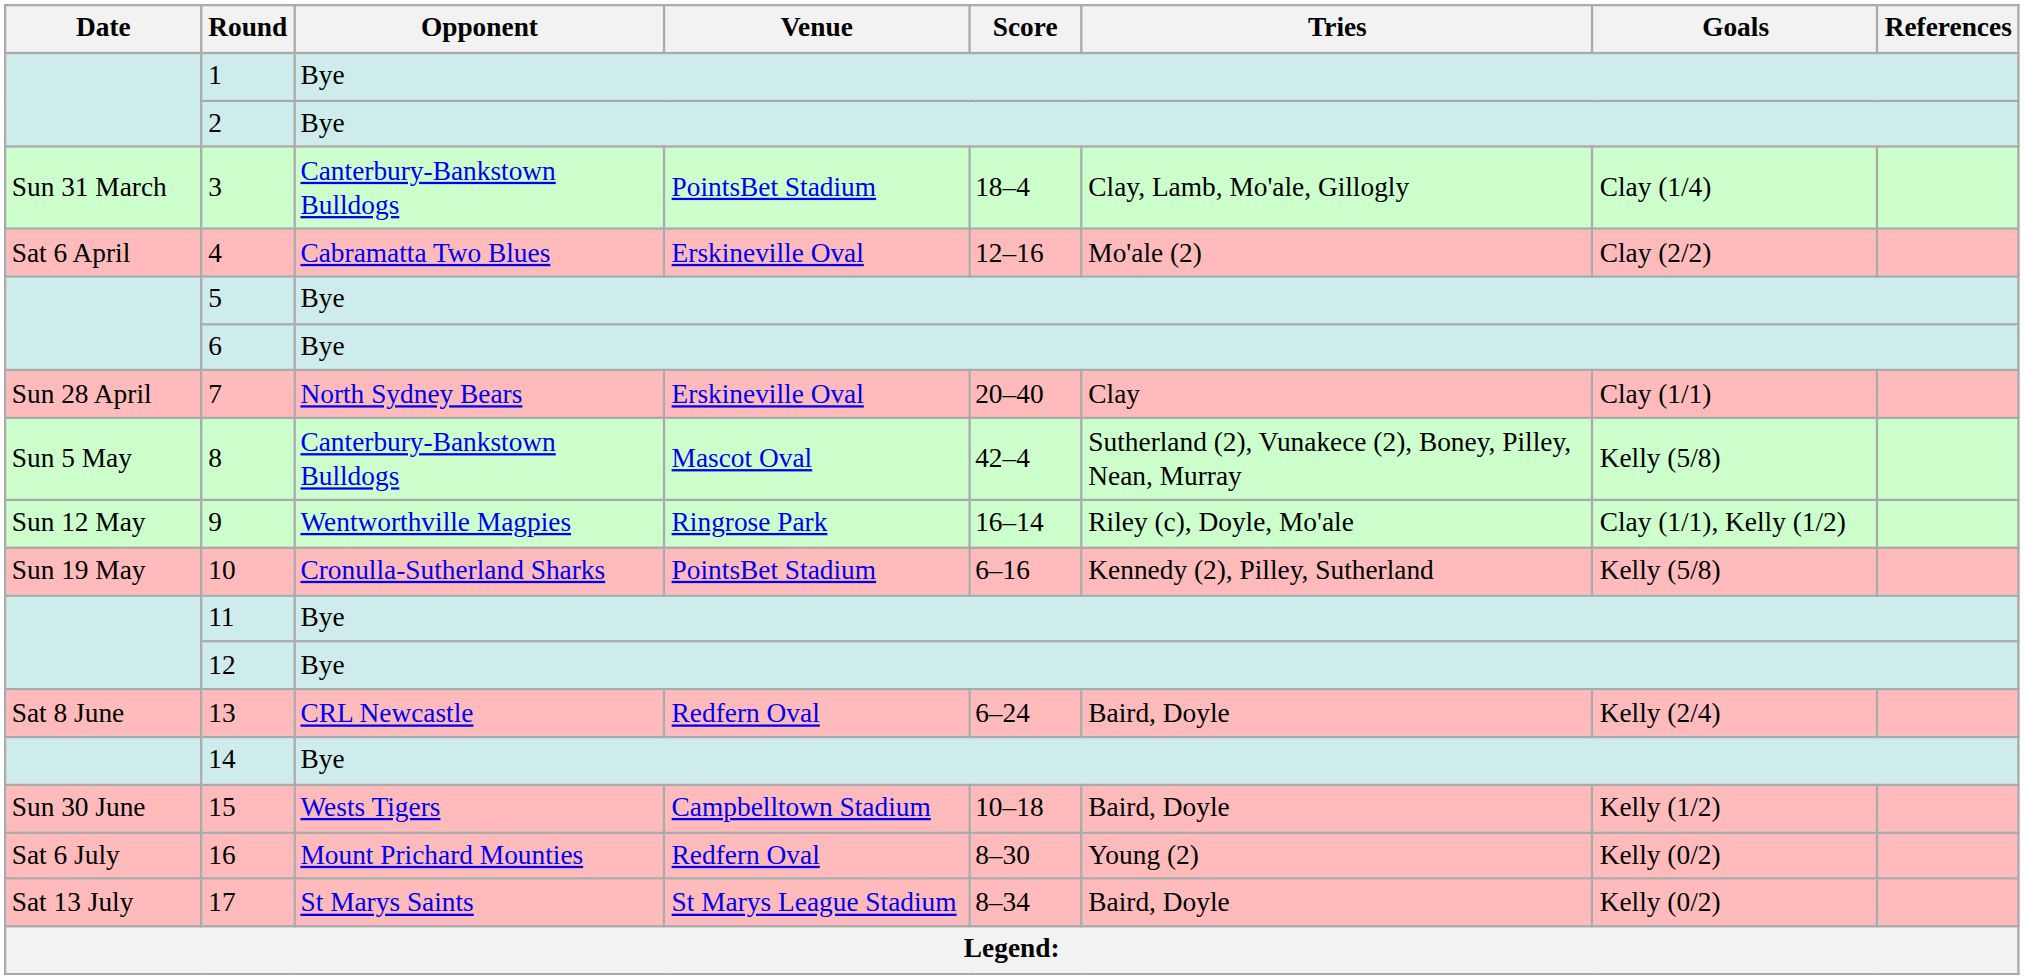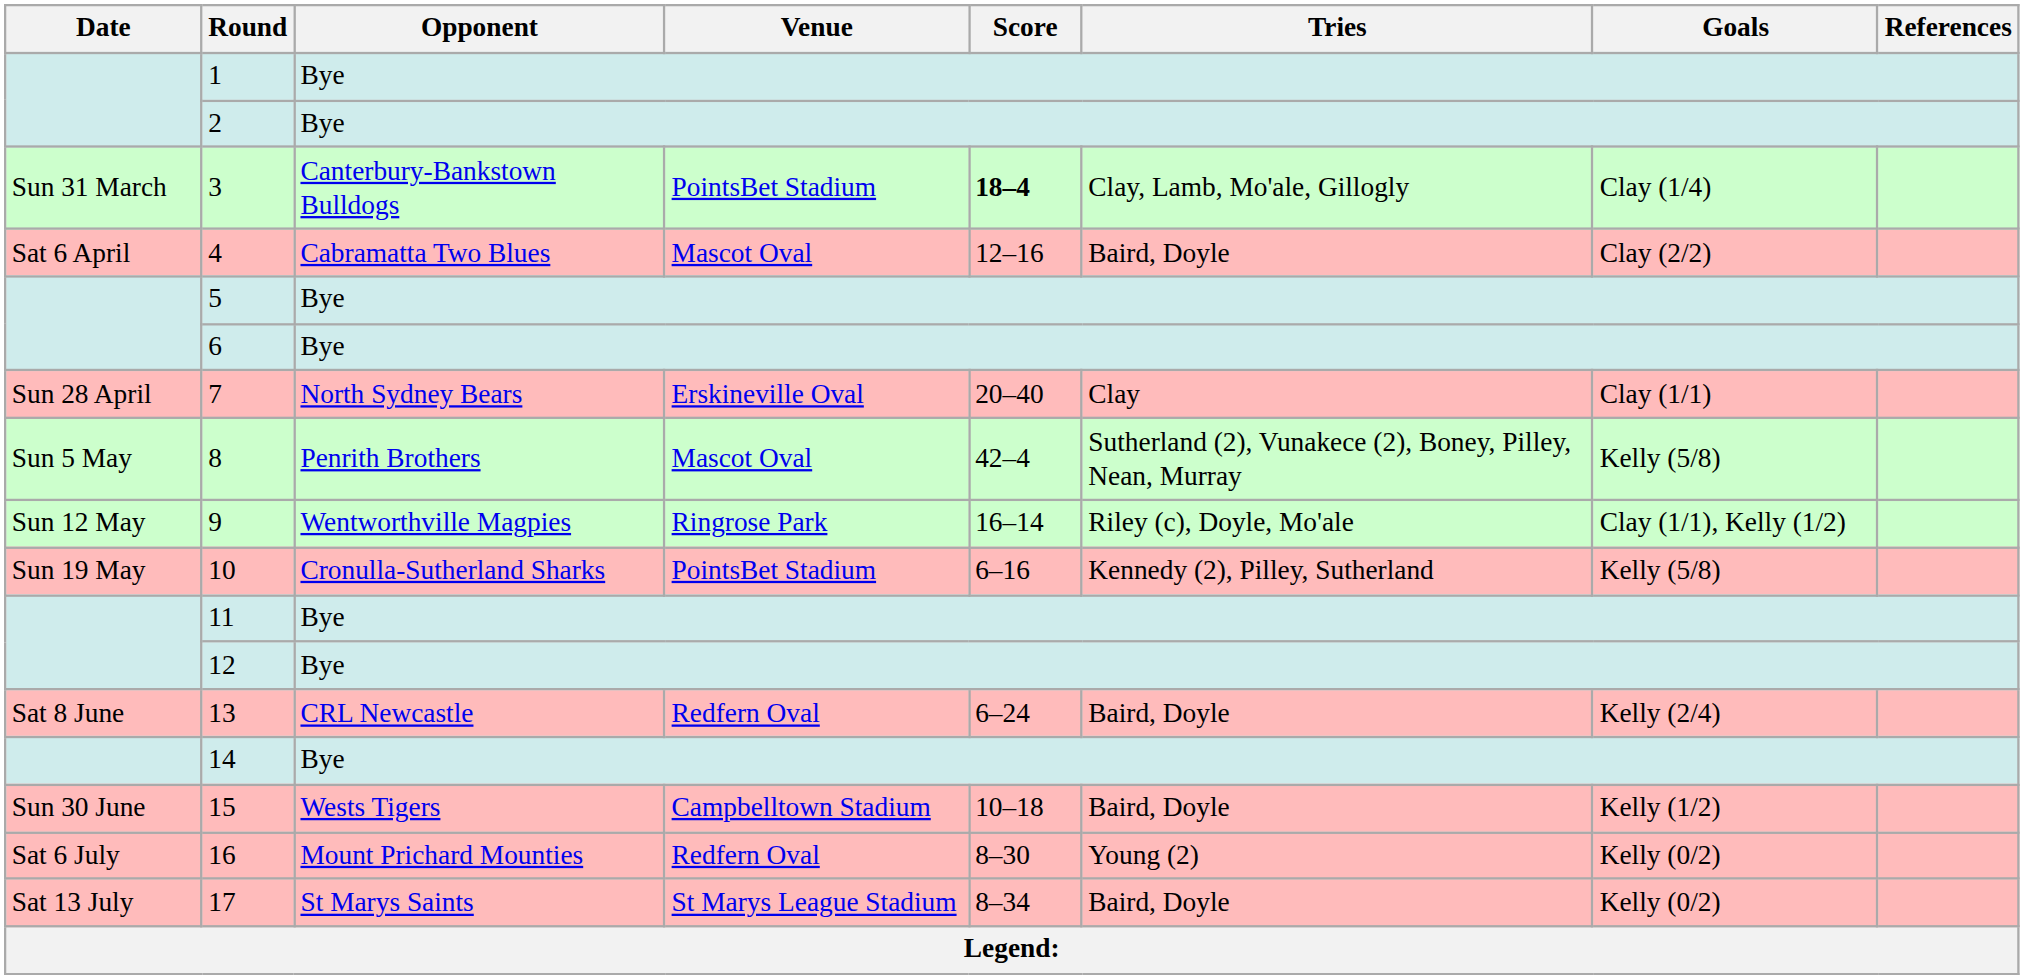 <table class="wikitable" width="100%" style="font-size:75%;">
 <tr>
 <th width="100">Date</th>
 <th>Round</th>
 <th width="190">Opponent</th>
 <th width="150">Venue</th>
 <th width="50">Score</th>
 <th width="285">Tries</th>
 <th width="155">Goals</th>
 <th>References</th>
 </tr>
 <tr bgcolor="#cfecec">
 <td rowspan="2"></td>
 <td>1</td>
 <td colspan="6">Bye</td>
 </tr>
 <tr bgcolor="#cfecec">
 <td>2</td>
 <td colspan="6">Bye</td>
 </tr>
 <tr bgcolor="#CCFFCC">
 <td>Sun 31 March</td>
 <td>3</td>
 <td> <a href='#'>Canterbury-Bankstown Bulldogs</a></td>
 <td><a href='#'>PointsBet Stadium</a></td>
-<td>18–4</td>
+<td><strong>18–4</strong></td>
 <td>Clay, Lamb, Mo'ale, Gillogly</td>
 <td>Clay (1/4)</td>
 <td></td>
 </tr>
 <tr bgcolor="#FFBBBB">
 <td>Sat 6 April</td>
 <td>4</td>
 <td> <a href='#'>Cabramatta Two Blues</a></td>
-<td><a href='#'>Erskineville Oval</a></td>
+<td><a href='#'>Mascot Oval</a></td>
 <td>12–16</td>
-<td>Mo'ale (2)</td>
+<td>Baird, Doyle</td>
 <td>Clay (2/2)</td>
 <td></td>
 </tr>
 <tr bgcolor="#cfecec">
 <td rowspan="2"></td>
 <td>5</td>
 <td colspan="6">Bye</td>
 </tr>
 <tr bgcolor="#cfecec">
 <td>6</td>
 <td colspan="6">Bye</td>
 </tr>
 <tr bgcolor="#FFBBBB">
 <td>Sun 28 April</td>
 <td>7</td>
 <td> <a href='#'>North Sydney Bears</a></td>
 <td><a href='#'>Erskineville Oval</a></td>
 <td>20–40</td>
 <td>Clay</td>
 <td>Clay (1/1)</td>
 <td></td>
 </tr>
 <tr bgcolor="#CCFFCC">
 <td>Sun 5 May</td>
 <td>8</td>
-<td> <a href='#'>Canterbury-Bankstown Bulldogs</a></td>
+<td> <a href='#'>Penrith Brothers</a></td>
 <td><a href='#'>Mascot Oval</a></td>
 <td>42–4</td>
 <td>Sutherland (2), Vunakece (2), Boney, Pilley, Nean, Murray</td>
 <td>Kelly (5/8)</td>
 <td></td>
 </tr>
 <tr bgcolor="#CCFFCC">
 <td>Sun 12 May</td>
 <td>9</td>
 <td> <a href='#'>Wentworthville Magpies</a></td>
 <td><a href='#'>Ringrose Park</a></td>
 <td>16–14</td>
 <td>Riley (c), Doyle, Mo'ale</td>
 <td>Clay (1/1), Kelly (1/2)</td>
 <td></td>
 </tr>
 <tr bgcolor="#FFBBBB">
 <td>Sun 19 May</td>
 <td>10</td>
 <td> <a href='#'>Cronulla-Sutherland Sharks</a></td>
 <td><a href='#'>PointsBet Stadium</a></td>
 <td>6–16</td>
 <td>Kennedy (2), Pilley, Sutherland</td>
 <td>Kelly (5/8)</td>
 <td></td>
 </tr>
 <tr bgcolor="#cfecec">
 <td rowspan="2"></td>
 <td>11</td>
 <td colspan="6">Bye</td>
 </tr>
 <tr bgcolor="#cfecec">
 <td>12</td>
 <td colspan="6">Bye</td>
 </tr>
 <tr bgcolor="#FFBBBB">
 <td>Sat 8 June</td>
 <td>13</td>
 <td> <a href='#'>CRL Newcastle</a></td>
 <td><a href='#'>Redfern Oval</a></td>
 <td>6–24</td>
 <td>Baird, Doyle</td>
 <td>Kelly (2/4)</td>
 <td></td>
 </tr>
 <tr bgcolor="#cfecec">
 <td></td>
 <td>14</td>
 <td colspan="6">Bye</td>
 </tr>
 <tr bgcolor="#FFBBBB">
 <td>Sun 30 June</td>
 <td>15</td>
 <td> <a href='#'>Wests Tigers</a></td>
 <td><a href='#'>Campbelltown Stadium</a></td>
 <td>10–18</td>
 <td>Baird, Doyle</td>
 <td>Kelly (1/2)</td>
 <td></td>
 </tr>
 <tr bgcolor="#FFBBBB">
 <td>Sat 6 July</td>
 <td>16</td>
 <td> <a href='#'>Mount Prichard Mounties</a></td>
 <td><a href='#'>Redfern Oval</a></td>
 <td>8–30</td>
 <td>Young (2)</td>
 <td>Kelly (0/2)</td>
 <td></td>
 </tr>
 <tr bgcolor="#FFBBBB">
 <td>Sat 13 July</td>
 <td>17</td>
 <td> <a href='#'>St Marys Saints</a></td>
 <td><a href='#'>St Marys League Stadium</a></td>
 <td>8–34</td>
 <td>Baird, Doyle</td>
 <td>Kelly (0/2)</td>
 <td></td>
 </tr>
 <tr>
 <th colspan="8"><strong>Legend</strong>:    </th>
 </tr>
 </table>
